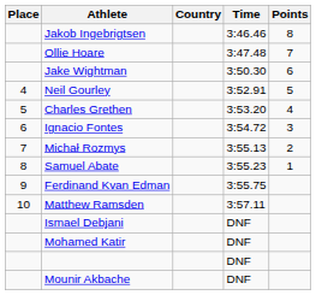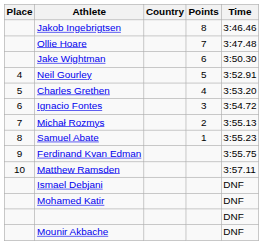 <table class="wikitable">
 <tr>
 <th>Place</th>
 <th>Athlete</th>
 <th>Country</th>
+<th>Points</th>
 <th>Time</th>
-<th>Points</th>
 </tr>
 <tr>
 <td align=center></td>
 <td><a href='#'>Jakob Ingebrigtsen</a></td>
 <td></td>
+<td align=center>8</td>
 <td>3:46.46</td>
-<td align=center>8</td>
 </tr>
 <tr>
 <td align=center></td>
 <td><a href='#'>Ollie Hoare</a></td>
 <td></td>
+<td align=center>7</td>
 <td>3:47.48</td>
-<td align=center>7</td>
 </tr>
 <tr>
 <td align=center></td>
 <td><a href='#'>Jake Wightman</a></td>
 <td></td>
+<td align=center>6</td>
 <td>3:50.30</td>
-<td align=center>6</td>
 </tr>
 <tr>
 <td align=center>4</td>
 <td><a href='#'>Neil Gourley</a></td>
 <td></td>
+<td align=center>5</td>
 <td>3:52.91</td>
-<td align=center>5</td>
 </tr>
 <tr>
 <td align=center>5</td>
 <td><a href='#'>Charles Grethen</a></td>
 <td></td>
+<td align=center>4</td>
 <td>3:53.20</td>
-<td align=center>4</td>
 </tr>
 <tr>
 <td align=center>6</td>
 <td><a href='#'>Ignacio Fontes</a></td>
 <td></td>
+<td align=center>3</td>
 <td>3:54.72</td>
-<td align=center>3</td>
 </tr>
 <tr>
 <td align=center>7</td>
 <td><a href='#'>Michał Rozmys</a></td>
 <td></td>
+<td align=center>2</td>
 <td>3:55.13</td>
-<td align=center>2</td>
 </tr>
 <tr>
 <td align=center>8</td>
 <td><a href='#'>Samuel Abate</a></td>
 <td></td>
+<td align=center>1</td>
 <td>3:55.23</td>
-<td align=center>1</td>
 </tr>
 <tr>
 <td align=center>9</td>
 <td><a href='#'>Ferdinand Kvan Edman</a></td>
 <td></td>
+<td align=center></td>
 <td>3:55.75</td>
-<td align=center></td>
 </tr>
 <tr>
 <td align=center>10</td>
 <td><a href='#'>Matthew Ramsden</a></td>
 <td></td>
+<td align=center></td>
 <td>3:57.11</td>
-<td align=center></td>
 </tr>
 <tr>
 <td align=center></td>
 <td><a href='#'>Ismael Debjani</a></td>
 <td></td>
+<td align=center></td>
 <td>DNF</td>
-<td align=center></td>
 </tr>
 <tr>
 <td align=center></td>
 <td><a href='#'>Mohamed Katir</a></td>
 <td></td>
+<td align=center></td>
 <td>DNF</td>
-<td align=center></td>
 </tr>
 <tr>
 <td align=center></td>
 <td></td>
 <td></td>
+<td align=center></td>
 <td>DNF</td>
-<td align=center></td>
 </tr>
 <tr>
 <td align=center></td>
 <td><a href='#'>Mounir Akbache</a></td>
 <td></td>
+<td align=center></td>
 <td>DNF</td>
-<td align=center></td>
 </tr>
 </table>
